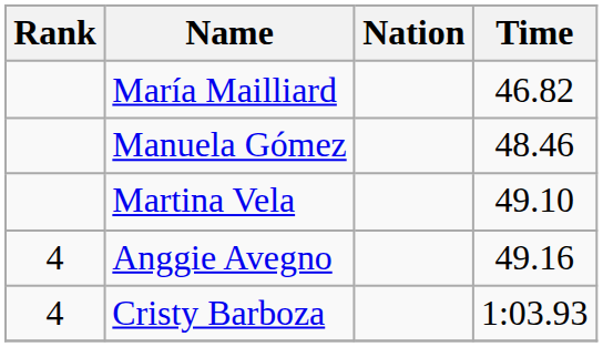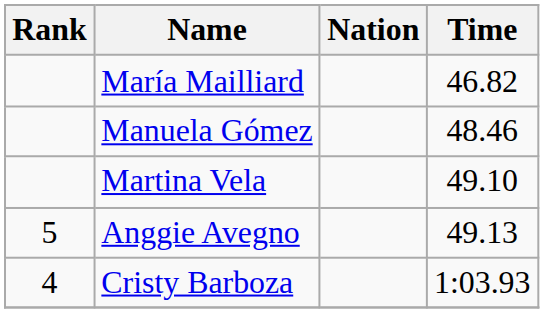 <table class="wikitable sortable" style="text-align:center">
 <tr>
 <th>Rank</th>
 <th>Name</th>
 <th>Nation</th>
 <th>Time</th>
 </tr>
 <tr>
 <td></td>
 <td align=left><a href='#'>María Mailliard</a></td>
 <td align=left></td>
 <td>46.82</td>
 </tr>
 <tr>
 <td></td>
 <td align=left><a href='#'>Manuela Gómez</a></td>
 <td align=left></td>
 <td>48.46</td>
 </tr>
 <tr>
 <td></td>
 <td align=left><a href='#'>Martina Vela</a></td>
 <td align=left></td>
 <td>49.10</td>
 </tr>
 <tr>
-<td>4</td>
+<td>5</td>
 <td align=left><a href='#'>Anggie Avegno</a></td>
 <td align=left></td>
-<td>49.16</td>
+<td>49.13</td>
 </tr>
 <tr>
 <td>4</td>
 <td align=left><a href='#'>Cristy Barboza</a></td>
 <td align=left></td>
 <td>1:03.93</td>
 </tr>
 <tr>
 </tr>
 </table>
